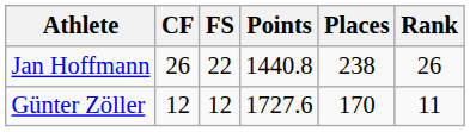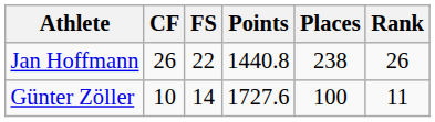 <table class="wikitable" border="1" style="font-size:90%">
 <tr>
 <th>Athlete</th>
 <th>CF</th>
 <th>FS</th>
 <th>Points</th>
 <th>Places</th>
 <th>Rank</th>
 </tr>
 <tr align=center>
 <td align=left><a href='#'>Jan Hoffmann</a></td>
 <td>26</td>
 <td>22</td>
 <td>1440.8</td>
 <td>238</td>
 <td>26</td>
 </tr>
 <tr align=center>
 <td align=left><a href='#'>Günter Zöller</a></td>
-<td>12</td>
-<td>12</td>
+<td>10</td>
+<td>14</td>
 <td>1727.6</td>
-<td>170</td>
+<td>100</td>
 <td>11</td>
 </tr>
 </table>
